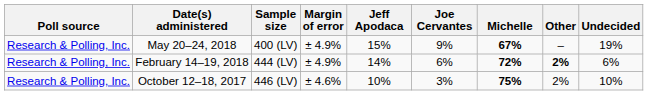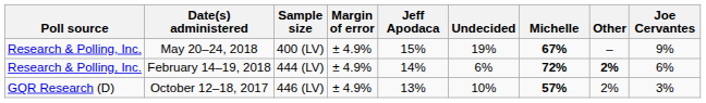 <table class="wikitable" style="font-size:90%;text-align:center;">
 <tr valign=bottom>
 <th>Poll source</th>
 <th>Date(s)<br>administered</th>
 <th>Sample<br>size</th>
 <th>Margin<br>of error</th>
 <th style="width:75px;">Jeff<br>Apodaca</th>
-<th style="width:75px;">Joe<br>Cervantes</th>
+<th>Undecided</th>
 <th style="width:75px;">Michelle<br></th>
 <th>Other</th>
-<th>Undecided</th>
+<th style="width:75px;">Joe<br>Cervantes</th>
 </tr>
 <tr>
 <td style="text-align:left;"><a href='#'>Research & Polling, Inc.</a></td>
 <td>May 20–24, 2018</td>
 <td>400 (LV)</td>
 <td>± 4.9%</td>
 <td>15%</td>
-<td>9%</td>
+<td>19%</td>
 <td><strong>67%</strong></td>
 <td>–</td>
-<td>19%</td>
+<td>9%</td>
 </tr>
 <tr>
 <td style="text-align:left;"><a href='#'>Research & Polling, Inc.</a></td>
 <td>February 14–19, 2018</td>
 <td>444 (LV)</td>
 <td>± 4.9%</td>
 <td>14%</td>
 <td>6%</td>
 <td><strong>72%</strong></td>
 <td><strong>2%</strong></td>
 <td>6%</td>
 </tr>
 <tr>
-<td style="text-align:left;"><a href='#'>Research & Polling, Inc.</a></td>
+<td style="text-align:left;"><a href='#'>GQR Research</a> (D)</td>
 <td>October 12–18, 2017</td>
 <td>446 (LV)</td>
-<td>± 4.6%</td>
+<td>± 4.9%</td>
+<td>13%</td>
 <td>10%</td>
+<td><strong>57%</strong></td>
+<td>2%</td>
 <td>3%</td>
-<td><strong>75%</strong></td>
-<td>2%</td>
-<td>10%</td>
 </tr>
 </table>
